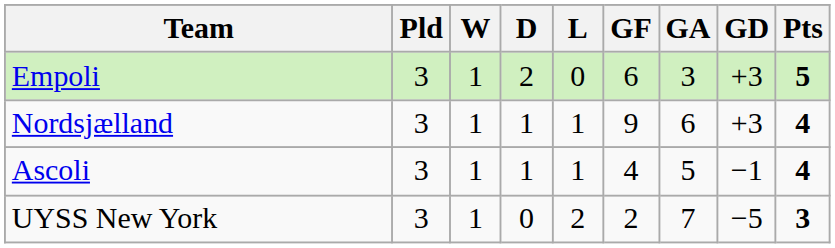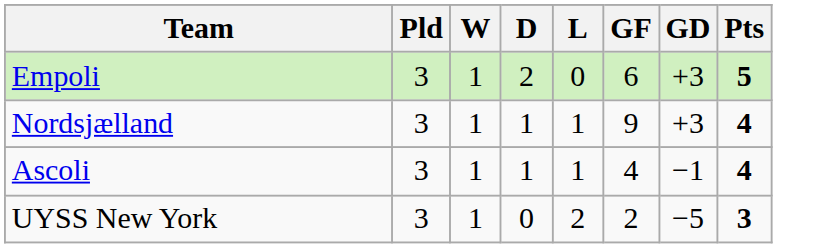 <table class=wikitable style="text-align:center">
 <tr>
 <th width=200>Team</th>
 <th width=20>Pld</th>
 <th width=20>W</th>
 <th width=20>D</th>
 <th width=20>L</th>
 <th width=20>GF</th>
-<th width=20>GA</th>
 <th width=20>GD</th>
 <th width=20>Pts</th>
 </tr>
 <tr bgcolor=#d0f0c0>
 <td style="text-align:left"> <a href='#'>Empoli</a></td>
 <td>3</td>
 <td>1</td>
 <td>2</td>
 <td>0</td>
 <td>6</td>
-<td>3</td>
 <td>+3</td>
 <td><strong>5</strong></td>
 </tr>
 <tr>
 <td style="text-align:left"> <a href='#'>Nordsjælland</a></td>
 <td>3</td>
 <td>1</td>
 <td>1</td>
 <td>1</td>
 <td>9</td>
-<td>6</td>
 <td>+3</td>
 <td><strong>4</strong></td>
 </tr>
 <tr>
 <td style="text-align:left"> <a href='#'>Ascoli</a></td>
 <td>3</td>
 <td>1</td>
 <td>1</td>
 <td>1</td>
 <td>4</td>
-<td>5</td>
 <td>−1</td>
 <td><strong>4</strong></td>
 </tr>
 <tr>
 <td style="text-align:left"> UYSS New York</td>
 <td>3</td>
 <td>1</td>
 <td>0</td>
 <td>2</td>
 <td>2</td>
-<td>7</td>
 <td>−5</td>
 <td><strong>3</strong></td>
 </tr>
 </table>
